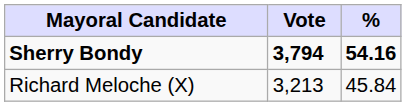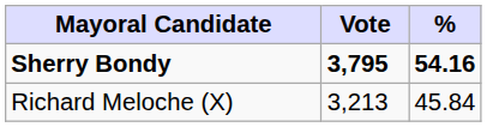 <table class="wikitable">
 <tr>
 <th style="background:#ddf; width:200px;">Mayoral Candidate</th>
 <th style="background:#ddf; width:50px;">Vote</th>
 <th style="background:#ddf; width:30px;">%</th>
 </tr>
 <tr>
 <td><strong>Sherry Bondy</strong></td>
-<td><strong>3,794</strong></td>
+<td><strong>3,795</strong></td>
 <td><strong>54.16</strong></td>
 </tr>
 <tr>
 <td>Richard Meloche (X)</td>
 <td>3,213</td>
 <td>45.84</td>
 </tr>
 </table>
